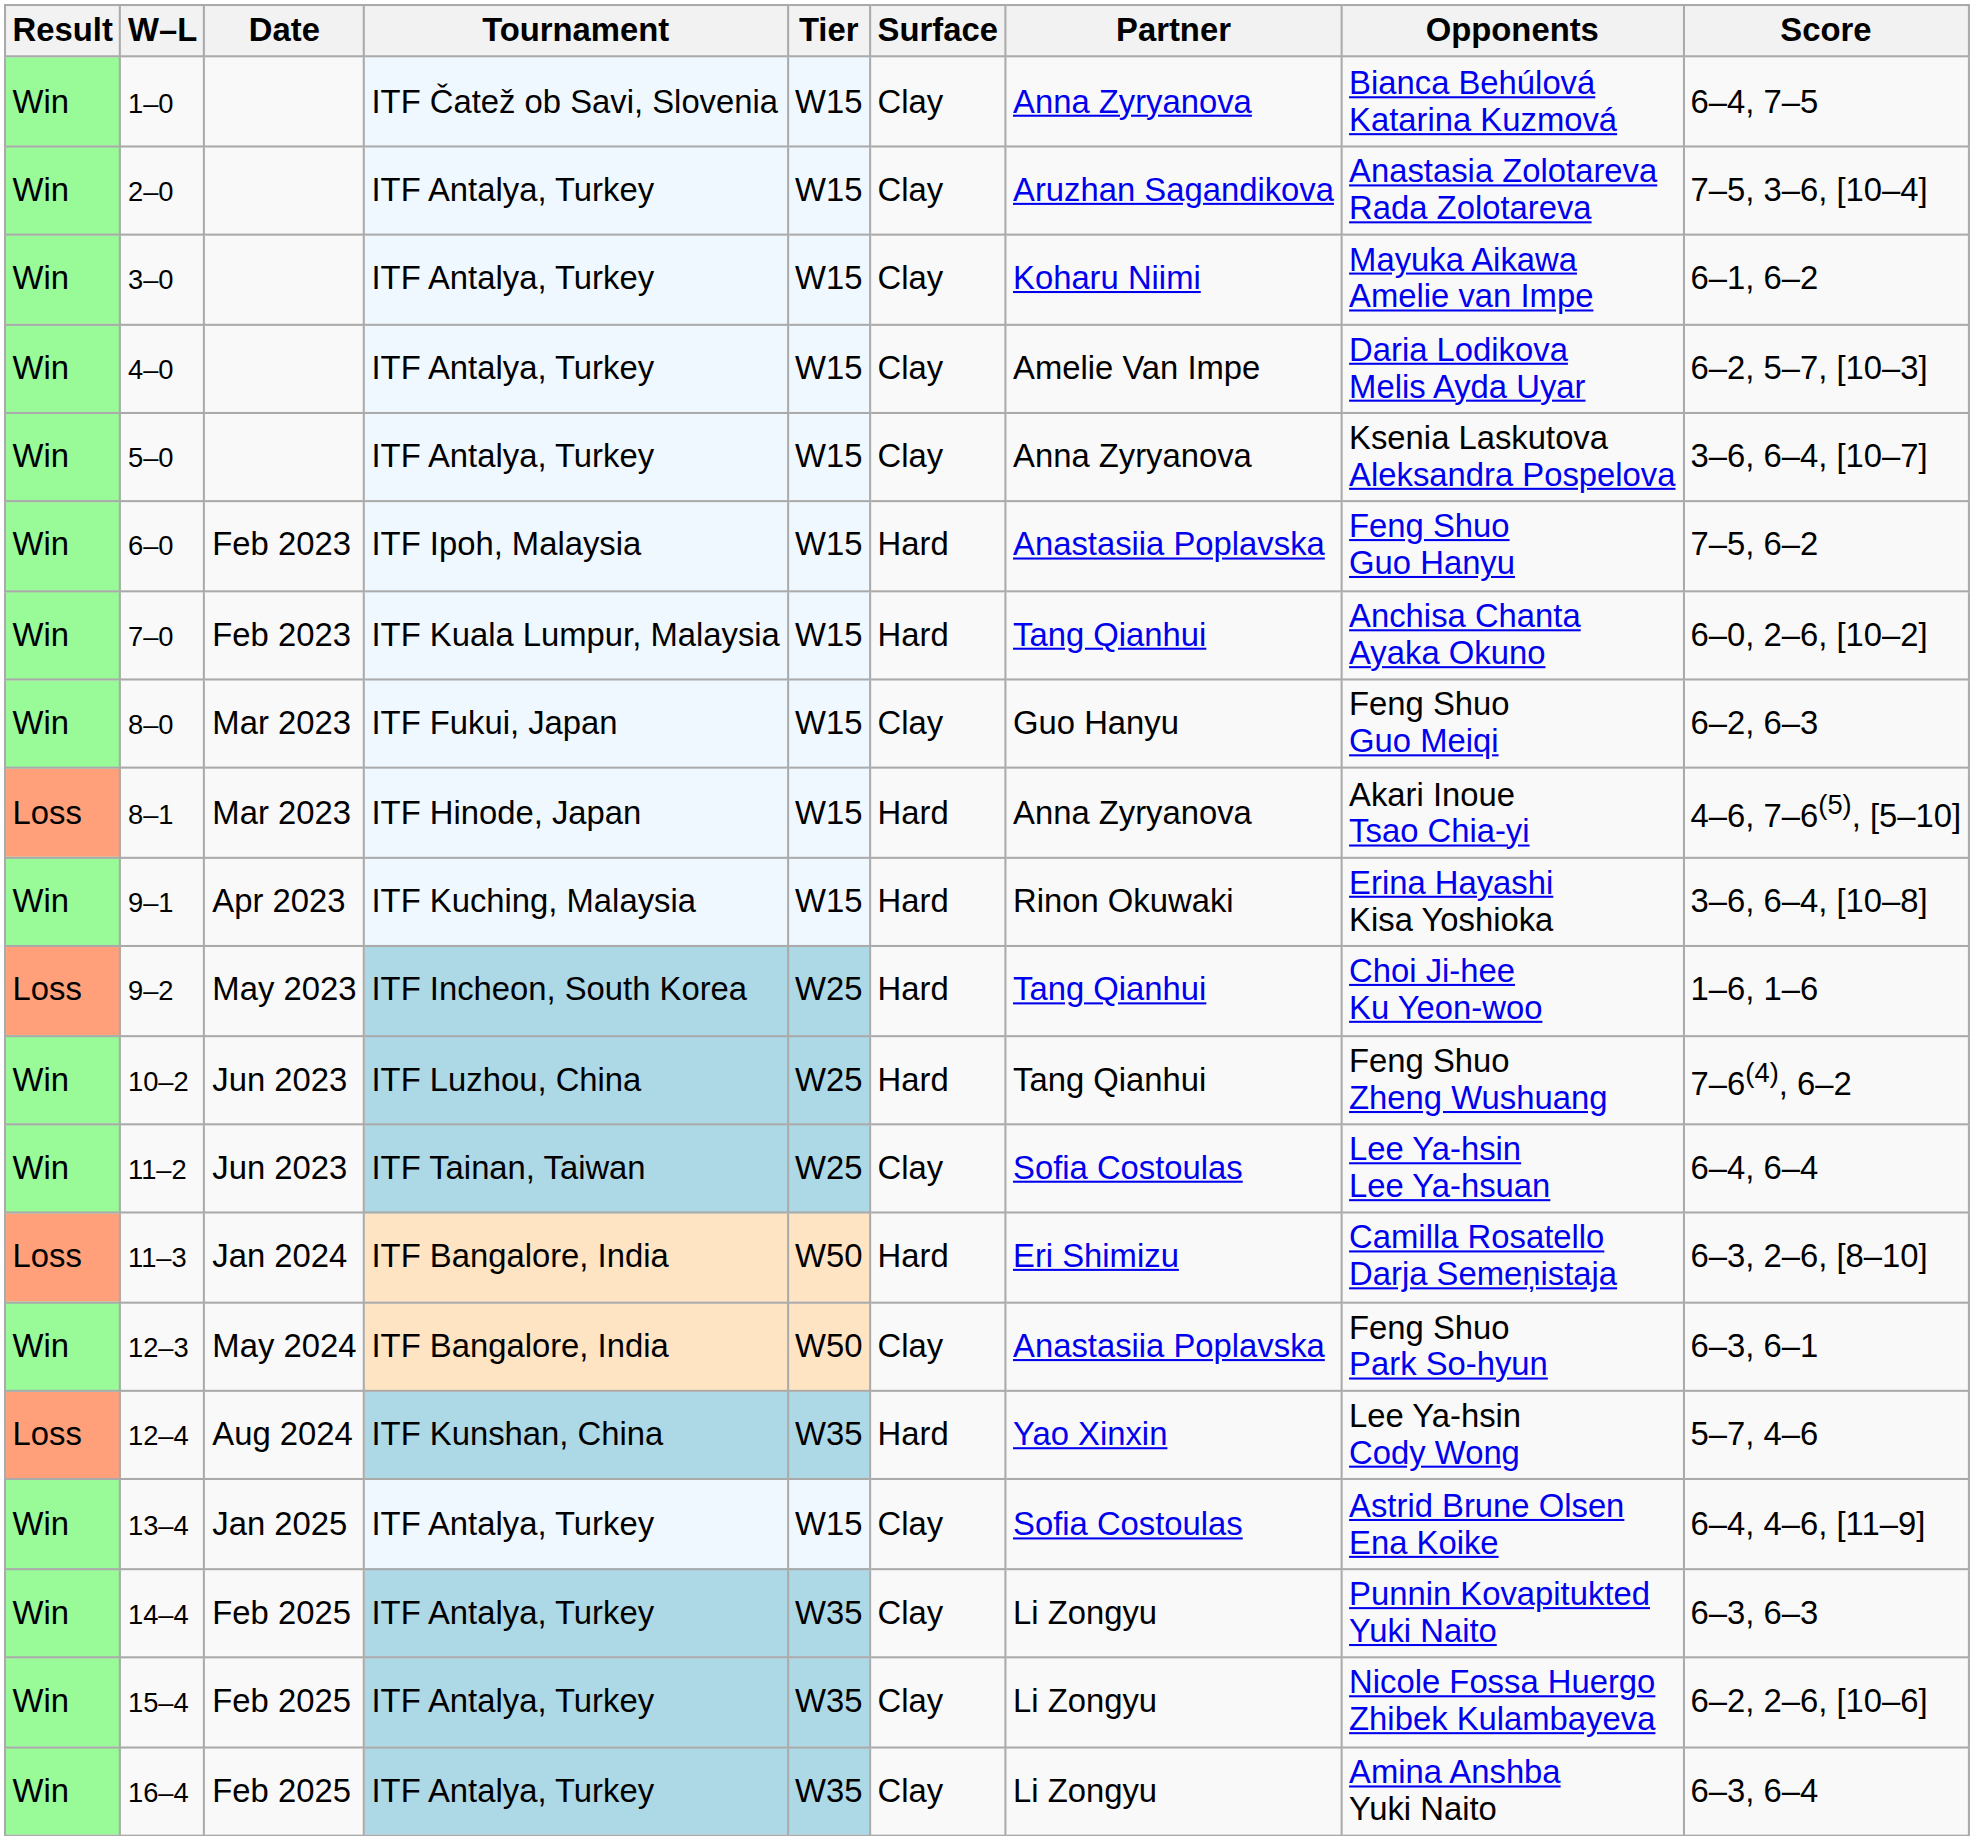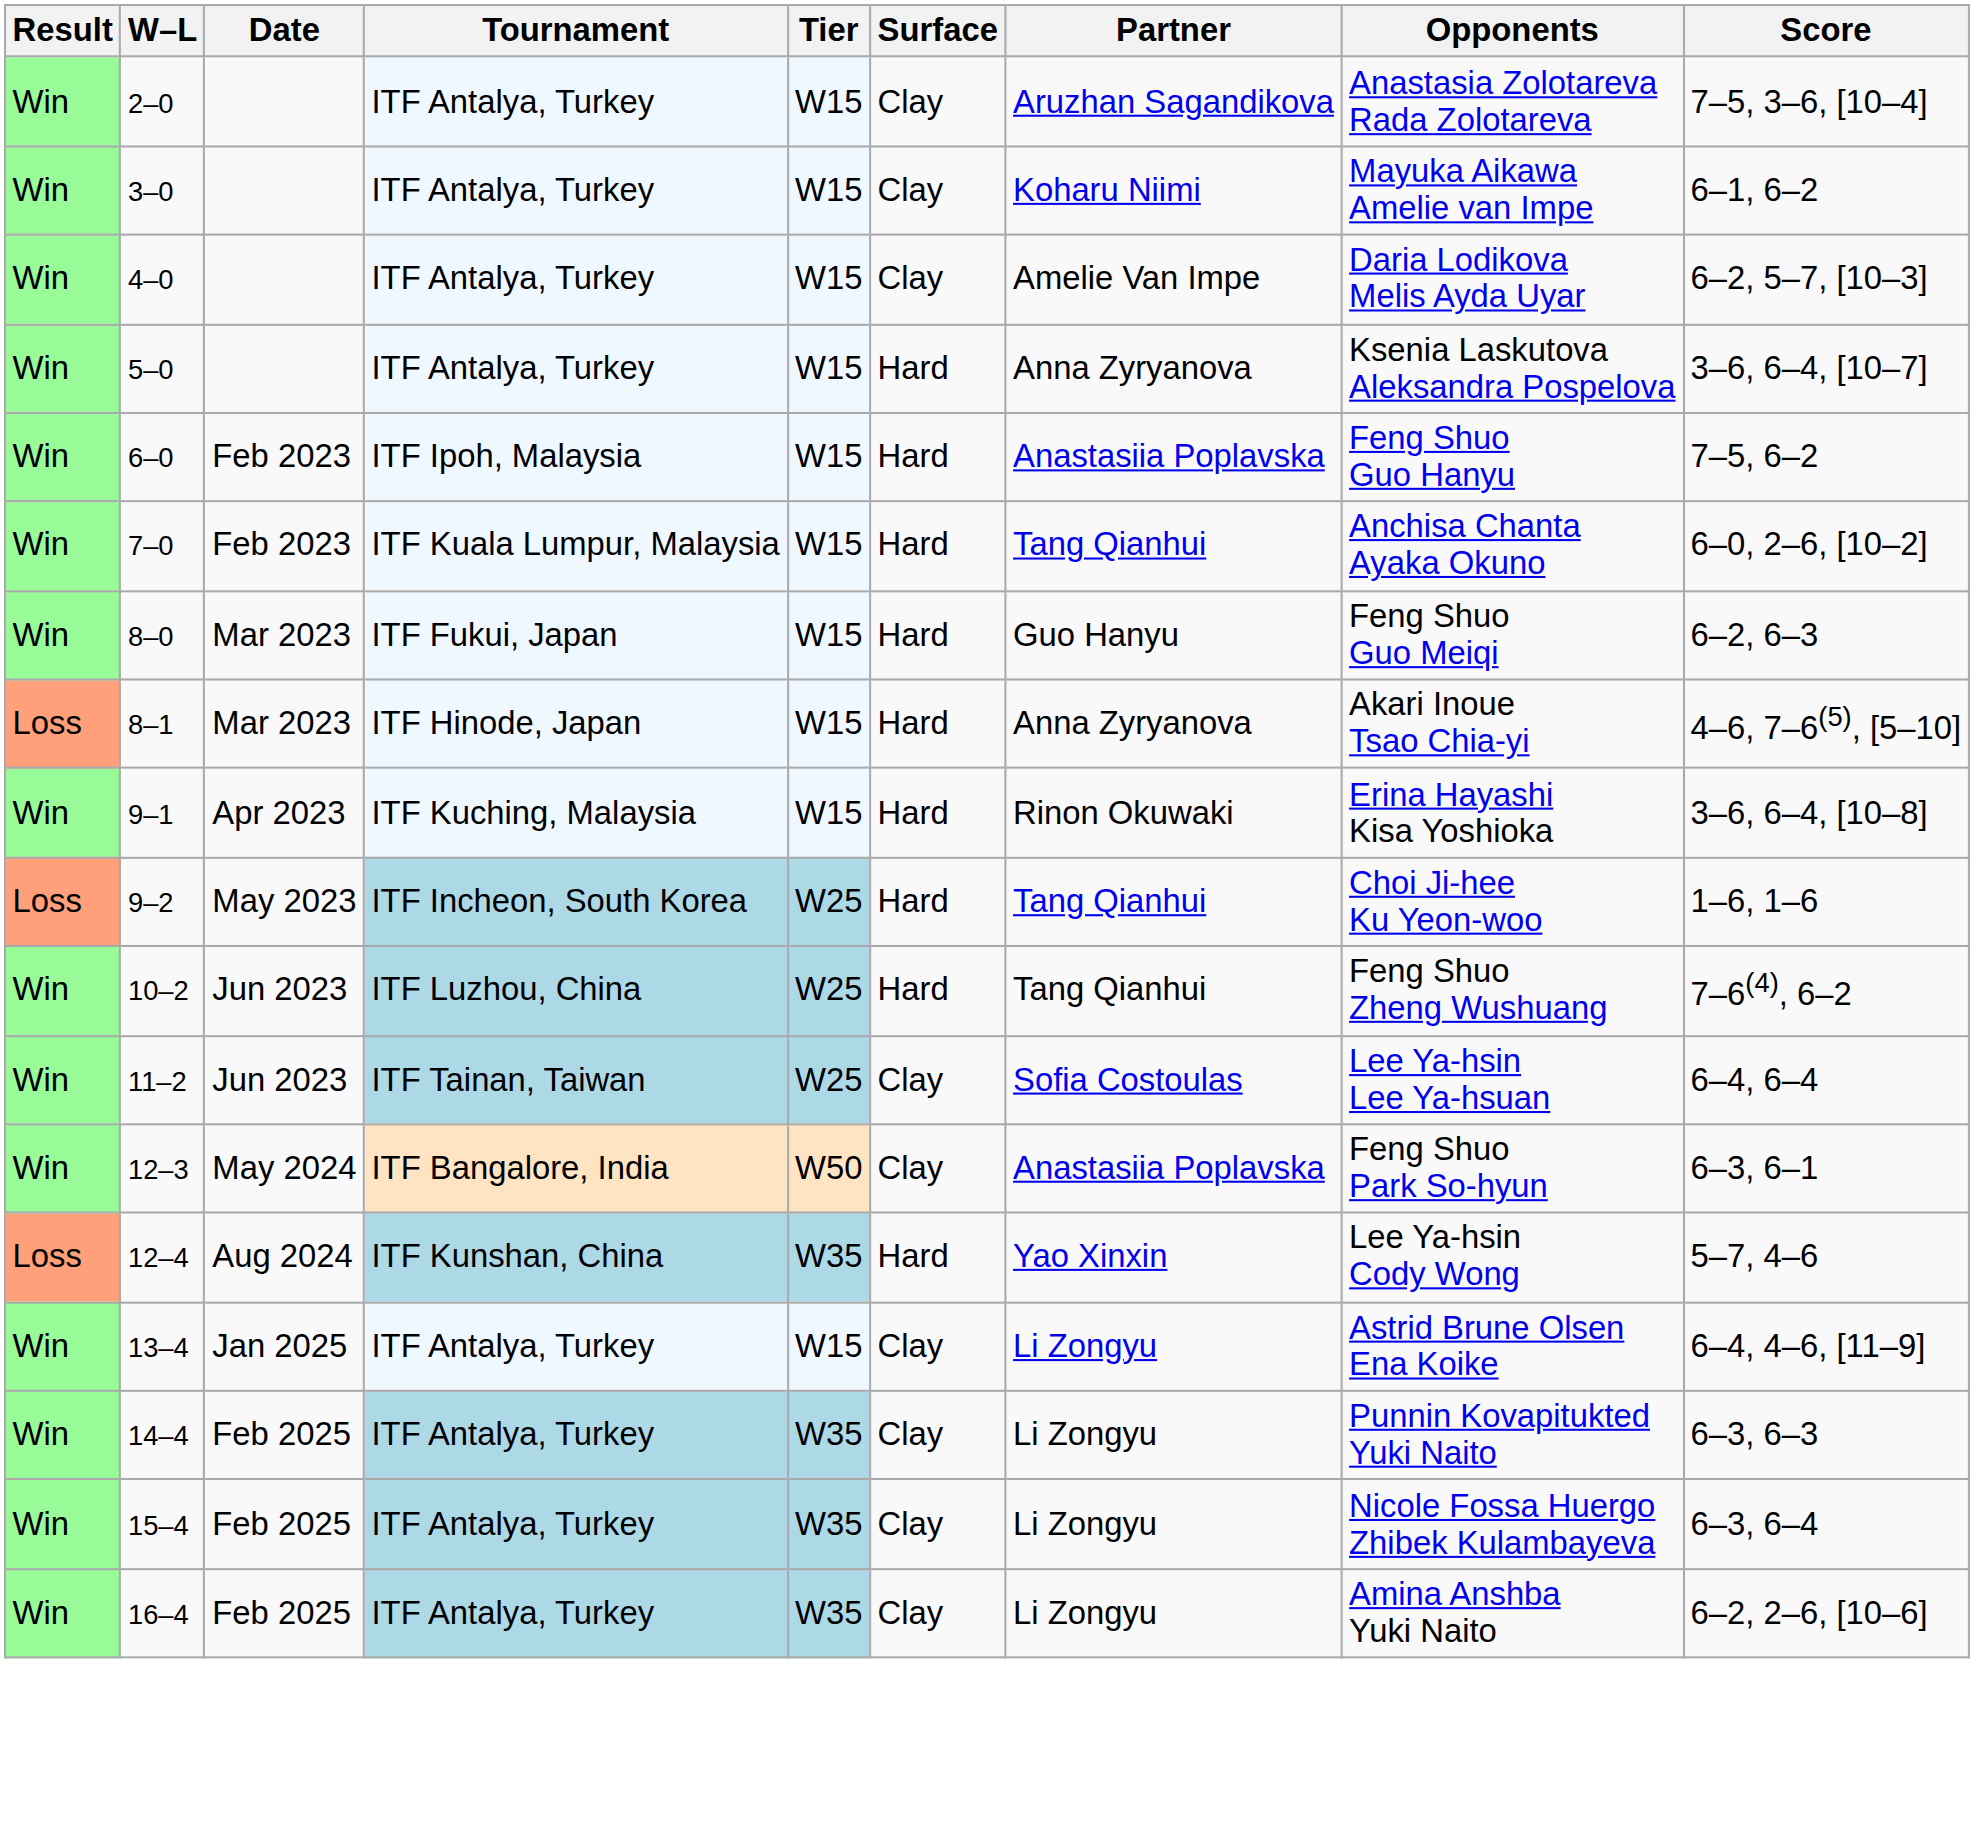 <table class="sortable wikitable">
 <tr>
 <th>Result</th>
 <th class="unsortable">W–L</th>
 <th>Date</th>
 <th>Tournament</th>
 <th>Tier</th>
 <th>Surface</th>
 <th>Partner</th>
 <th>Opponents</th>
 <th class="unsortable">Score</th>
-</tr>
-<tr>
-<td style="background:#98fb98;">Win</td>
-<td><small>1–0</small></td>
-<td></td>
-<td style="background:#f0f8ff;">ITF Čatež ob Savi, Slovenia</td>
-<td style="background:#f0f8ff;">W15</td>
-<td>Clay</td>
-<td> <a href='#'>Anna Zyryanova</a></td>
-<td> <a href='#'>Bianca Behúlová</a> <br>  <a href='#'>Katarina Kuzmová</a></td>
-<td>6–4, 7–5</td>
 </tr>
 <tr>
 <td style="background:#98fb98;">Win</td>
 <td><small>2–0</small></td>
 <td></td>
 <td style="background:#f0f8ff;">ITF Antalya, Turkey</td>
 <td style="background:#f0f8ff;">W15</td>
 <td>Clay</td>
 <td> <a href='#'>Aruzhan Sagandikova</a></td>
 <td> <a href='#'>Anastasia Zolotareva</a> <br>  <a href='#'>Rada Zolotareva</a></td>
 <td>7–5, 3–6, [10–4]</td>
 </tr>
 <tr>
 <td style="background:#98fb98;">Win</td>
 <td><small>3–0</small></td>
 <td></td>
 <td style="background:#f0f8ff;">ITF Antalya, Turkey</td>
 <td style="background:#f0f8ff;">W15</td>
 <td>Clay</td>
 <td> <a href='#'>Koharu Niimi</a></td>
 <td> <a href='#'>Mayuka Aikawa</a> <br>  <a href='#'>Amelie van Impe</a></td>
 <td>6–1, 6–2</td>
 </tr>
 <tr>
 <td style="background:#98fb98;">Win</td>
 <td><small>4–0</small></td>
 <td></td>
 <td style="background:#f0f8ff;">ITF Antalya, Turkey</td>
 <td style="background:#f0f8ff;">W15</td>
 <td>Clay</td>
 <td> Amelie Van Impe</td>
 <td> <a href='#'>Daria Lodikova</a> <br>  <a href='#'>Melis Ayda Uyar</a></td>
 <td>6–2, 5–7, [10–3]</td>
 </tr>
 <tr>
 <td style="background:#98fb98;">Win</td>
 <td><small>5–0</small></td>
 <td></td>
 <td style="background:#f0f8ff;">ITF Antalya, Turkey</td>
 <td style="background:#f0f8ff;">W15</td>
-<td>Clay</td>
+<td>Hard</td>
 <td> Anna Zyryanova</td>
 <td> Ksenia Laskutova <br>  <a href='#'>Aleksandra Pospelova</a></td>
 <td>3–6, 6–4, [10–7]</td>
 </tr>
 <tr>
 <td style="background:#98fb98;">Win</td>
 <td><small>6–0</small></td>
 <td>Feb 2023</td>
 <td style=background:#f0f8ff>ITF Ipoh, Malaysia</td>
 <td style=background:#f0f8ff>W15</td>
 <td>Hard</td>
 <td> <a href='#'>Anastasiia Poplavska</a></td>
 <td> <a href='#'>Feng Shuo</a> <br>  <a href='#'>Guo Hanyu</a></td>
 <td>7–5, 6–2</td>
 </tr>
 <tr>
 <td style="background:#98fb98;">Win</td>
 <td><small>7–0</small></td>
 <td>Feb 2023</td>
 <td style="background:#f0f8ff;">ITF Kuala Lumpur, Malaysia</td>
 <td style="background:#f0f8ff;">W15</td>
 <td>Hard</td>
 <td> <a href='#'>Tang Qianhui</a></td>
 <td> <a href='#'>Anchisa Chanta</a> <br>  <a href='#'>Ayaka Okuno</a></td>
 <td>6–0, 2–6, [10–2]</td>
 </tr>
 <tr>
 <td style="background:#98fb98;">Win</td>
 <td><small>8–0</small></td>
 <td>Mar 2023</td>
 <td style="background:#f0f8ff;">ITF Fukui, Japan</td>
 <td style="background:#f0f8ff;">W15</td>
-<td>Clay</td>
+<td>Hard</td>
 <td> Guo Hanyu</td>
 <td> Feng Shuo <br>  <a href='#'>Guo Meiqi</a></td>
 <td>6–2, 6–3</td>
 </tr>
 <tr>
 <td style="background:#ffa07a;">Loss</td>
 <td><small>8–1</small></td>
 <td>Mar 2023</td>
 <td style=background:#f0f8ff>ITF Hinode, Japan</td>
 <td style=background:#f0f8ff>W15</td>
 <td>Hard</td>
 <td> Anna Zyryanova</td>
 <td> Akari Inoue <br>  <a href='#'>Tsao Chia-yi</a></td>
 <td>4–6, 7–6<sup>(5)</sup>, [5–10]</td>
 </tr>
 <tr>
 <td style="background:#98fb98;">Win</td>
 <td><small>9–1</small></td>
 <td>Apr 2023</td>
 <td style="background:#f0f8ff;">ITF Kuching, Malaysia</td>
 <td style="background:#f0f8ff;">W15</td>
 <td>Hard</td>
 <td> Rinon Okuwaki</td>
 <td> <a href='#'>Erina Hayashi</a> <br>  Kisa Yoshioka</td>
 <td>3–6, 6–4, [10–8]</td>
 </tr>
 <tr>
 <td style="background:#ffa07a;">Loss</td>
 <td><small>9–2</small></td>
 <td>May 2023</td>
 <td style="background:lightblue;">ITF Incheon, South Korea</td>
 <td style="background:lightblue;">W25</td>
 <td>Hard</td>
 <td> <a href='#'>Tang Qianhui</a></td>
 <td> <a href='#'>Choi Ji-hee</a> <br>  <a href='#'>Ku Yeon-woo</a></td>
 <td>1–6, 1–6</td>
 </tr>
 <tr>
 <td style="background:#98fb98;">Win</td>
 <td><small>10–2</small></td>
 <td>Jun 2023</td>
 <td style="background:lightblue;">ITF Luzhou, China</td>
 <td style="background:lightblue;">W25</td>
 <td>Hard</td>
 <td> Tang Qianhui</td>
 <td> Feng Shuo <br>  <a href='#'>Zheng Wushuang</a></td>
 <td>7–6<sup>(4)</sup>, 6–2</td>
 </tr>
 <tr>
 <td style="background:#98FB98;">Win</td>
 <td><small>11–2</small></td>
 <td>Jun 2023</td>
 <td style="background:lightblue;">ITF Tainan, Taiwan</td>
 <td style="background:lightblue;">W25</td>
 <td>Clay</td>
 <td> <a href='#'>Sofia Costoulas</a></td>
 <td> <a href='#'>Lee Ya-hsin</a> <br>  <a href='#'>Lee Ya-hsuan</a></td>
 <td>6–4, 6–4</td>
 </tr>
 <tr>
-<td style="background:#ffa07a;">Loss</td>
-<td><small>11–3</small></td>
-<td>Jan 2024</td>
-<td style="background:#ffe4c4;">ITF Bangalore, India</td>
-<td style="background:#ffe4c4;">W50</td>
-<td>Hard</td>
-<td> <a href='#'>Eri Shimizu</a></td>
-<td> <a href='#'>Camilla Rosatello</a> <br>  <a href='#'>Darja Semeņistaja</a></td>
-<td>6–3, 2–6, [8–10]</td>
-</tr>
-<tr>
 <td style="background:#98FB98;">Win</td>
 <td><small>12–3</small></td>
 <td>May 2024</td>
 <td style="background:#ffe4c4;">ITF Bangalore, India</td>
 <td style="background:#ffe4c4;">W50</td>
 <td>Clay</td>
 <td> <a href='#'>Anastasiia Poplavska</a></td>
 <td> Feng Shuo <br>  <a href='#'>Park So-hyun</a></td>
 <td>6–3, 6–1</td>
 </tr>
 <tr>
 <td style="background:#ffa07a;">Loss</td>
 <td><small>12–4</small></td>
 <td>Aug 2024</td>
 <td style="background:lightblue;">ITF Kunshan, China</td>
 <td style="background:lightblue;">W35</td>
 <td>Hard</td>
 <td> <a href='#'>Yao Xinxin</a></td>
 <td> Lee Ya-hsin <br>  <a href='#'>Cody Wong</a></td>
 <td>5–7, 4–6</td>
 </tr>
 <tr>
 <td style="background:#98fb98;">Win</td>
 <td><small>13–4</small></td>
 <td>Jan 2025</td>
 <td style="background:#f0f8ff;">ITF Antalya, Turkey</td>
 <td style="background:#f0f8ff;">W15</td>
 <td>Clay</td>
-<td> <a href='#'>Sofia Costoulas</a></td>
+<td> <a href='#'>Li Zongyu</a></td>
 <td> <a href='#'>Astrid Brune Olsen</a> <br>  <a href='#'>Ena Koike</a></td>
 <td>6–4, 4–6, [11–9]</td>
 </tr>
 <tr>
 <td style="background:#98fb98;">Win</td>
 <td><small>14–4</small></td>
 <td>Feb 2025</td>
 <td style="background:lightblue;">ITF Antalya, Turkey</td>
 <td style="background:lightblue;">W35</td>
 <td>Clay</td>
 <td> Li Zongyu</td>
 <td> <a href='#'>Punnin Kovapitukted</a> <br>  <a href='#'>Yuki Naito</a></td>
 <td>6–3, 6–3</td>
 </tr>
 <tr>
 <td style="background:#98fb98;">Win</td>
 <td><small>15–4</small></td>
 <td>Feb 2025</td>
 <td style="background:lightblue;">ITF Antalya, Turkey</td>
 <td style="background:lightblue;">W35</td>
 <td>Clay</td>
 <td> Li Zongyu</td>
 <td> <a href='#'>Nicole Fossa Huergo</a> <br>  <a href='#'>Zhibek Kulambayeva</a></td>
-<td>6–2, 2–6, [10–6]</td>
+<td>6–3, 6–4</td>
 </tr>
 <tr>
 <td style="background:#98fb98;">Win</td>
 <td><small>16–4</small></td>
 <td>Feb 2025</td>
 <td style="background:lightblue;">ITF Antalya, Turkey</td>
 <td style="background:lightblue;">W35</td>
 <td>Clay</td>
 <td> Li Zongyu</td>
 <td> <a href='#'>Amina Anshba</a> <br>  Yuki Naito</td>
-<td>6–3, 6–4</td>
+<td>6–2, 2–6, [10–6]</td>
 </tr>
 </table>
